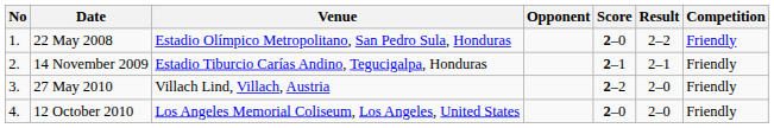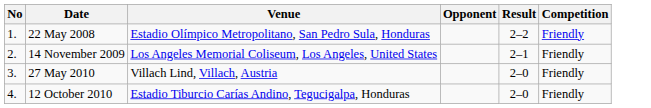 <table class="wikitable" style="font-size:100%;">
 <tr>
 <th>No</th>
 <th>Date</th>
 <th>Venue</th>
 <th>Opponent</th>
-<th>Score</th>
 <th>Result</th>
 <th>Competition</th>
 </tr>
 <tr>
 <td>1.</td>
 <td>22 May 2008</td>
 <td><a href='#'>Estadio Olímpico Metropolitano</a>, <a href='#'>San Pedro Sula</a>, <a href='#'>Honduras</a></td>
 <td></td>
-<td align=center><strong>2</strong>–0</td>
 <td align=center>2–2</td>
 <td><a href='#'>Friendly</a></td>
 </tr>
 <tr>
 <td>2.</td>
 <td>14 November 2009</td>
-<td><a href='#'>Estadio Tiburcio Carías Andino</a>, <a href='#'>Tegucigalpa</a>, Honduras</td>
+<td><a href='#'>Los Angeles Memorial Coliseum</a>, <a href='#'>Los Angeles</a>, <a href='#'>United States</a></td>
 <td></td>
-<td align=center><strong>2</strong>–1</td>
 <td align=center>2–1</td>
 <td>Friendly</td>
 </tr>
 <tr>
 <td>3.</td>
 <td>27 May 2010</td>
 <td>Villach Lind, <a href='#'>Villach</a>, <a href='#'>Austria</a></td>
 <td></td>
-<td align=center><strong>2</strong>–2</td>
 <td align=center>2–0</td>
 <td>Friendly</td>
 </tr>
 <tr>
 <td>4.</td>
 <td>12 October 2010</td>
-<td><a href='#'>Los Angeles Memorial Coliseum</a>, <a href='#'>Los Angeles</a>, <a href='#'>United States</a></td>
+<td><a href='#'>Estadio Tiburcio Carías Andino</a>, <a href='#'>Tegucigalpa</a>, Honduras</td>
 <td></td>
-<td align=center><strong>2</strong>–0</td>
 <td align=center>2–0</td>
 <td>Friendly</td>
 </tr>
 </table>
